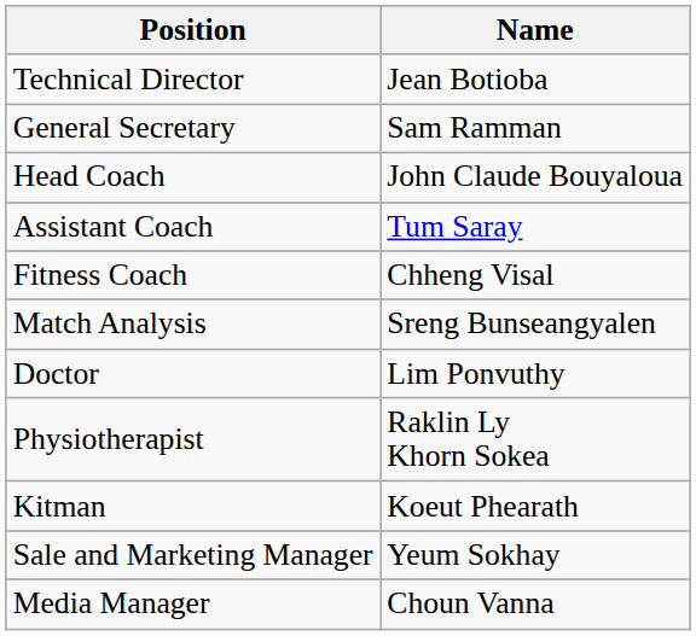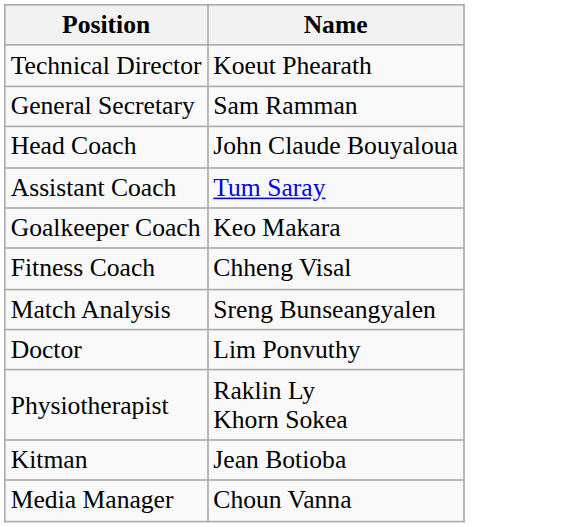 <table class="wikitable">
 <tr>
 <th>Position</th>
 <th>Name</th>
 </tr>
 <tr>
 <td>Technical Director</td>
-<td> Jean Botioba</td>
+<td> Koeut Phearath</td>
 </tr>
 <tr>
 <td>General Secretary</td>
 <td> Sam Ramman</td>
 </tr>
 <tr>
 <td>Head Coach</td>
 <td> John Claude Bouyaloua</td>
 </tr>
 <tr>
 <td>Assistant Coach</td>
 <td> <a href='#'>Tum Saray</a></td>
+</tr>
+<tr>
+<td>Goalkeeper Coach</td>
+<td> Keo Makara</td>
 </tr>
 <tr>
 <td>Fitness Coach</td>
 <td> Chheng Visal</td>
 </tr>
 <tr>
 <td>Match Analysis</td>
 <td> Sreng Bunseangyalen</td>
 </tr>
 <tr>
 <td>Doctor</td>
 <td> Lim Ponvuthy</td>
 </tr>
 <tr>
 <td>Physiotherapist</td>
 <td> Raklin Ly <br>  Khorn Sokea</td>
 </tr>
 <tr>
 <td>Kitman</td>
-<td> Koeut Phearath</td>
-</tr>
-<tr>
-<td>Sale and Marketing Manager</td>
-<td> Yeum Sokhay</td>
+<td> Jean Botioba</td>
 </tr>
 <tr>
 <td>Media Manager</td>
 <td> Choun Vanna</td>
 </tr>
 </table>
